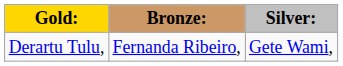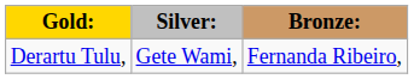 <table class="wikitable">
 <tr>
 <td style="text-align:center;background-color:gold;"><strong>Gold:</strong> </td>
+<td style="text-align:center;background-color:silver;"><strong>Silver:</strong> </td>
 <td style="text-align:center;background-color:#CC9966;"><strong>Bronze:</strong> </td>
-<td style="text-align:center;background-color:silver;"><strong>Silver:</strong> </td>
 </tr>
 <tr>
 <td><a href='#'>Derartu Tulu</a>, </td>
+<td><a href='#'>Gete Wami</a>, </td>
 <td><a href='#'>Fernanda Ribeiro</a>, </td>
-<td><a href='#'>Gete Wami</a>, </td>
 </tr>
 </table>
